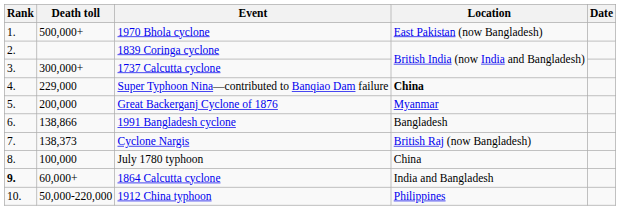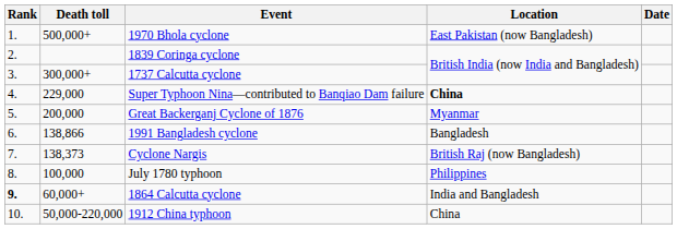 <table class="sortable wikitable" style="font-size:100%">
 <tr>
 <th>Rank</th>
 <th>Death toll</th>
 <th>Event</th>
 <th>Location</th>
 <th>Date</th>
 </tr>
 <tr>
 <td>1.</td>
 <td>500,000+</td>
 <td><a href='#'>1970 Bhola cyclone</a></td>
 <td><a href='#'>East Pakistan</a> (now Bangladesh)</td>
 <td></td>
 </tr>
 <tr>
 <td>2.</td>
 <td></td>
 <td><a href='#'>1839 Coringa cyclone</a></td>
 <td rowspan="2"><a href='#'>British India</a> (now <a href='#'>India</a> and Bangladesh)</td>
 <td></td>
 </tr>
 <tr>
 <td>3.</td>
 <td>300,000+</td>
 <td><a href='#'>1737 Calcutta cyclone</a></td>
 <td></td>
 </tr>
 <tr>
 <td>4.</td>
 <td>229,000</td>
 <td><a href='#'>Super Typhoon Nina</a>—contributed to <a href='#'>Banqiao Dam</a> failure</td>
 <td><strong>China</strong></td>
 <td></td>
 </tr>
 <tr>
 <td>5.</td>
 <td>200,000</td>
 <td><a href='#'>Great Backerganj Cyclone of 1876</a></td>
 <td><a href='#'>Myanmar</a></td>
 <td></td>
 </tr>
 <tr>
 <td>6.</td>
 <td>138,866</td>
 <td><a href='#'>1991 Bangladesh cyclone</a></td>
 <td>Bangladesh</td>
 <td></td>
 </tr>
 <tr>
 <td>7.</td>
 <td>138,373</td>
 <td><a href='#'>Cyclone Nargis</a></td>
 <td><a href='#'>British Raj</a> (now Bangladesh)</td>
 <td></td>
 </tr>
 <tr>
 <td>8.</td>
 <td>100,000</td>
 <td>July 1780 typhoon</td>
-<td>China</td>
+<td><a href='#'>Philippines</a></td>
 <td></td>
 </tr>
 <tr>
 <td><strong>9.</strong></td>
 <td>60,000+</td>
 <td><a href='#'>1864 Calcutta cyclone</a></td>
 <td>India and Bangladesh</td>
 <td></td>
 </tr>
 <tr>
 <td>10.</td>
 <td>50,000-220,000</td>
 <td><a href='#'>1912 China typhoon</a></td>
-<td><a href='#'>Philippines</a></td>
+<td>China</td>
 <td></td>
 </tr>
 </table>
